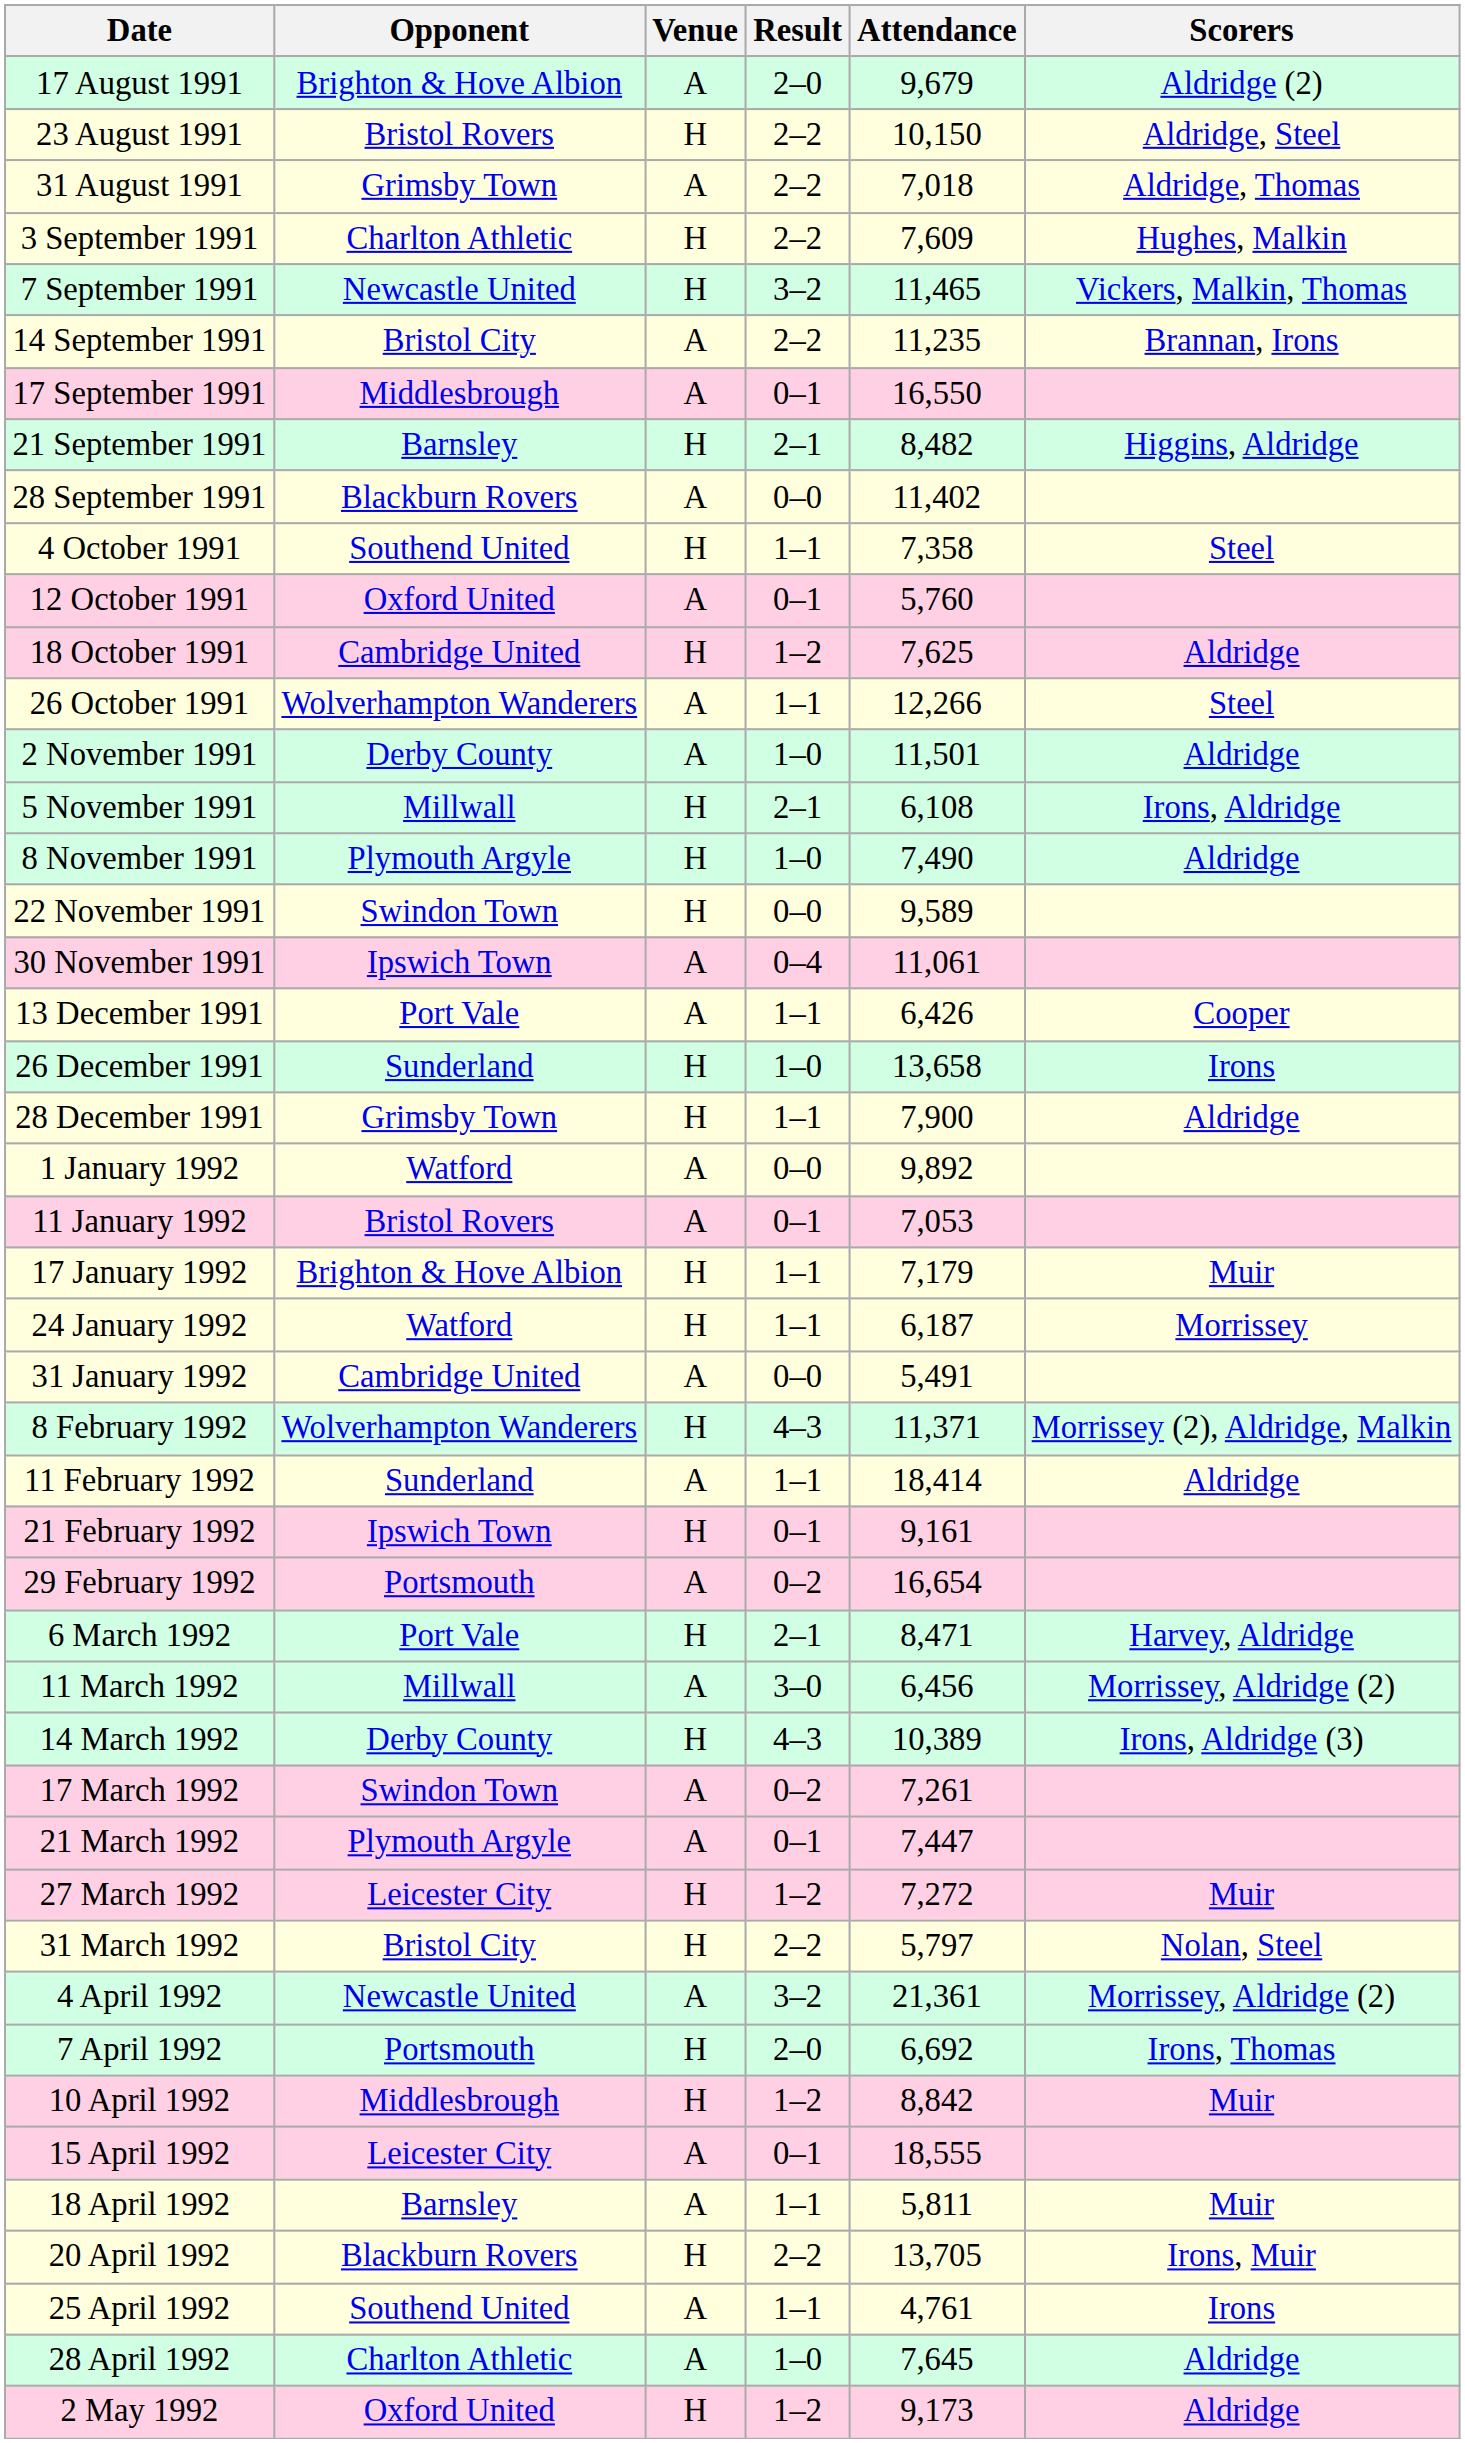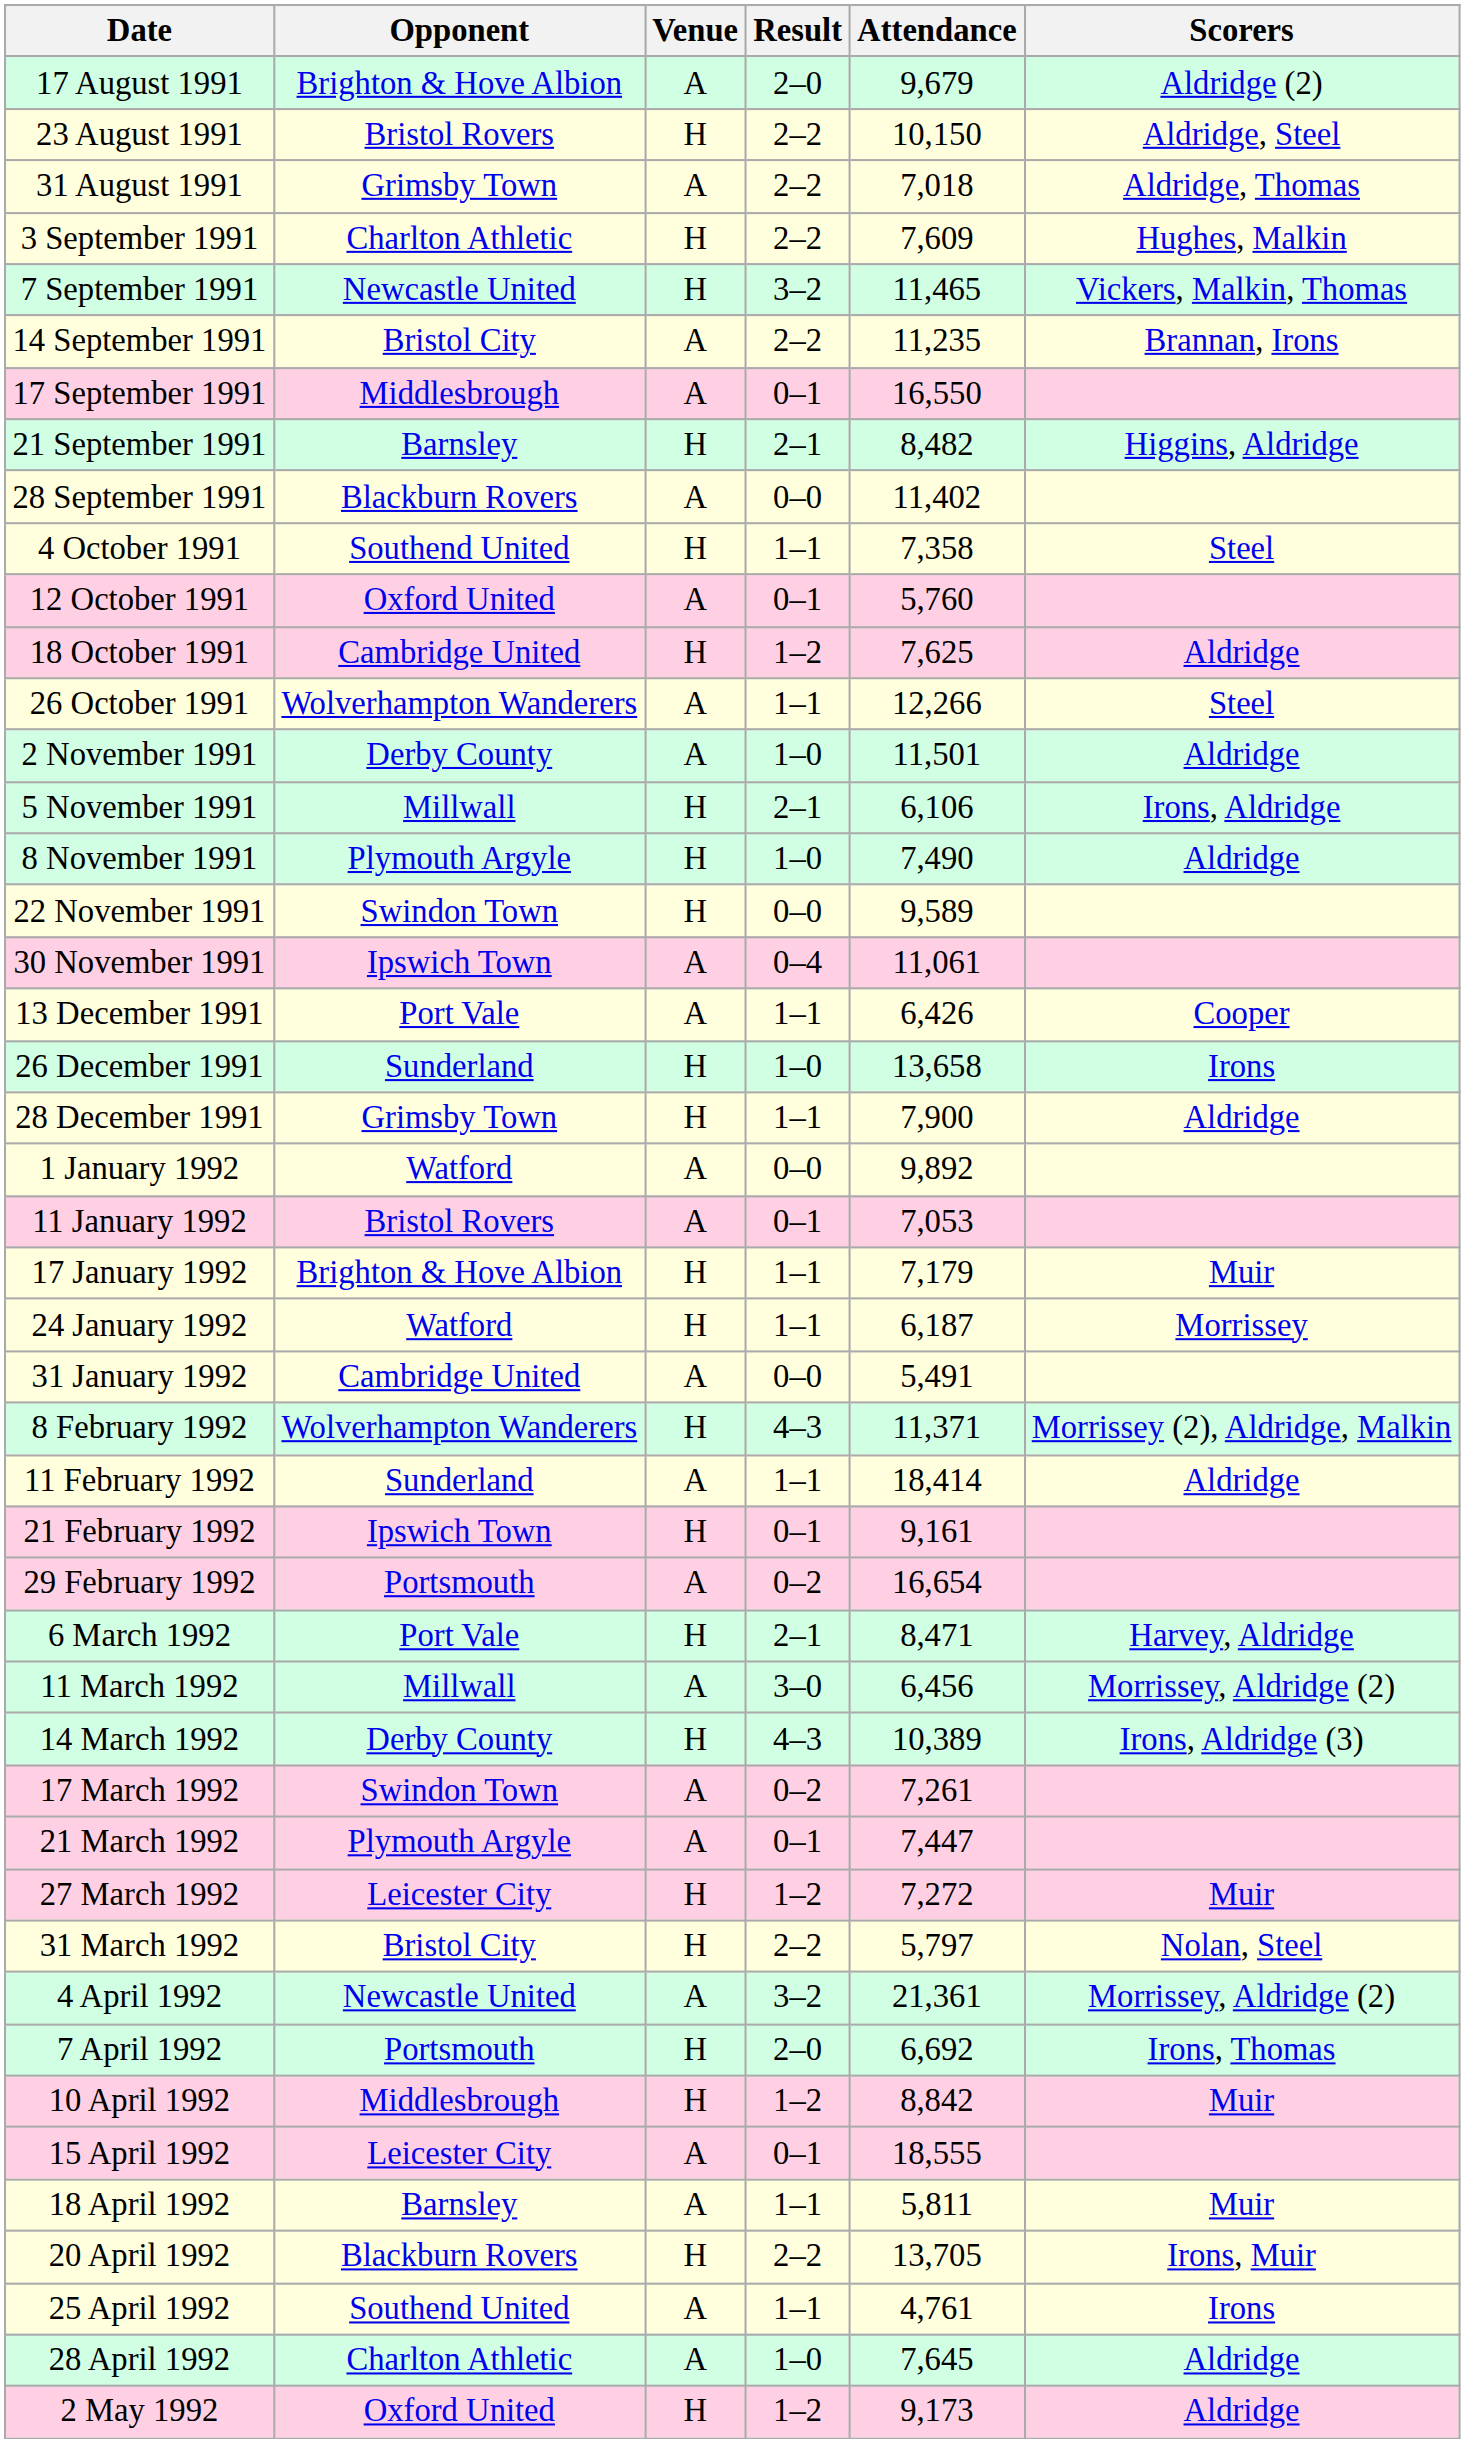 <table class="wikitable sortable" style="font-size:100%; text-align:center">
 <tr>
 <th>Date</th>
 <th>Opponent</th>
 <th>Venue</th>
 <th>Result</th>
 <th>Attendance</th>
 <th>Scorers</th>
 </tr>
 <tr style="background-color: #d0ffe3;">
 <td>17 August 1991</td>
 <td><a href='#'>Brighton & Hove Albion</a></td>
 <td>A</td>
 <td>2–0</td>
 <td>9,679</td>
 <td><a href='#'>Aldridge</a> (2)</td>
 </tr>
 <tr style="background-color: #ffffdd;">
 <td>23 August 1991</td>
 <td><a href='#'>Bristol Rovers</a></td>
 <td>H</td>
 <td>2–2</td>
 <td>10,150</td>
 <td><a href='#'>Aldridge</a>, <a href='#'>Steel</a></td>
 </tr>
 <tr style="background-color: #ffffdd;">
 <td>31 August 1991</td>
 <td><a href='#'>Grimsby Town</a></td>
 <td>A</td>
 <td>2–2</td>
 <td>7,018</td>
 <td><a href='#'>Aldridge</a>, <a href='#'>Thomas</a></td>
 </tr>
 <tr style="background-color: #ffffdd;">
 <td>3 September 1991</td>
 <td><a href='#'>Charlton Athletic</a></td>
 <td>H</td>
 <td>2–2</td>
 <td>7,609</td>
 <td><a href='#'>Hughes</a>, <a href='#'>Malkin</a></td>
 </tr>
 <tr style="background-color: #d0ffe3;">
 <td>7 September 1991</td>
 <td><a href='#'>Newcastle United</a></td>
 <td>H</td>
 <td>3–2</td>
 <td>11,465</td>
 <td><a href='#'>Vickers</a>, <a href='#'>Malkin</a>, <a href='#'>Thomas</a></td>
 </tr>
 <tr style="background-color: #ffffdd;">
 <td>14 September 1991</td>
 <td><a href='#'>Bristol City</a></td>
 <td>A</td>
 <td>2–2</td>
 <td>11,235</td>
 <td><a href='#'>Brannan</a>, <a href='#'>Irons</a></td>
 </tr>
 <tr style="background-color: #ffd0e3;">
 <td>17 September 1991</td>
 <td><a href='#'>Middlesbrough</a></td>
 <td>A</td>
 <td>0–1</td>
 <td>16,550</td>
 <td></td>
 </tr>
 <tr style="background-color: #d0ffe3;">
 <td>21 September 1991</td>
 <td><a href='#'>Barnsley</a></td>
 <td>H</td>
 <td>2–1</td>
 <td>8,482</td>
 <td><a href='#'>Higgins</a>, <a href='#'>Aldridge</a></td>
 </tr>
 <tr style="background-color: #ffffdd;">
 <td>28 September 1991</td>
 <td><a href='#'>Blackburn Rovers</a></td>
 <td>A</td>
 <td>0–0</td>
 <td>11,402</td>
 <td></td>
 </tr>
 <tr style="background-color: #ffffdd;">
 <td>4 October 1991</td>
 <td><a href='#'>Southend United</a></td>
 <td>H</td>
 <td>1–1</td>
 <td>7,358</td>
 <td><a href='#'>Steel</a></td>
 </tr>
 <tr style="background-color: #ffd0e3;">
 <td>12 October 1991</td>
 <td><a href='#'>Oxford United</a></td>
 <td>A</td>
 <td>0–1</td>
 <td>5,760</td>
 <td></td>
 </tr>
 <tr style="background-color: #ffd0e3;">
 <td>18 October 1991</td>
 <td><a href='#'>Cambridge United</a></td>
 <td>H</td>
 <td>1–2</td>
 <td>7,625</td>
 <td><a href='#'>Aldridge</a></td>
 </tr>
 <tr style="background-color: #ffffdd;">
 <td>26 October 1991</td>
 <td><a href='#'>Wolverhampton Wanderers</a></td>
 <td>A</td>
 <td>1–1</td>
 <td>12,266</td>
 <td><a href='#'>Steel</a></td>
 </tr>
 <tr style="background-color: #d0ffe3;">
 <td>2 November 1991</td>
 <td><a href='#'>Derby County</a></td>
 <td>A</td>
 <td>1–0</td>
 <td>11,501</td>
 <td><a href='#'>Aldridge</a></td>
 </tr>
 <tr style="background-color: #d0ffe3;">
 <td>5 November 1991</td>
 <td><a href='#'>Millwall</a></td>
 <td>H</td>
 <td>2–1</td>
-<td>6,108</td>
+<td>6,106</td>
 <td><a href='#'>Irons</a>, <a href='#'>Aldridge</a></td>
 </tr>
 <tr style="background-color: #d0ffe3;">
 <td>8 November 1991</td>
 <td><a href='#'>Plymouth Argyle</a></td>
 <td>H</td>
 <td>1–0</td>
 <td>7,490</td>
 <td><a href='#'>Aldridge</a></td>
 </tr>
 <tr style="background-color: #ffffdd;">
 <td>22 November 1991</td>
 <td><a href='#'>Swindon Town</a></td>
 <td>H</td>
 <td>0–0</td>
 <td>9,589</td>
 <td></td>
 </tr>
 <tr style="background-color: #ffd0e3;">
 <td>30 November 1991</td>
 <td><a href='#'>Ipswich Town</a></td>
 <td>A</td>
 <td>0–4</td>
 <td>11,061</td>
 <td></td>
 </tr>
 <tr style="background-color: #ffffdd;">
 <td>13 December 1991</td>
 <td><a href='#'>Port Vale</a></td>
 <td>A</td>
 <td>1–1</td>
 <td>6,426</td>
 <td><a href='#'>Cooper</a></td>
 </tr>
 <tr style="background-color: #d0ffe3;">
 <td>26 December 1991</td>
 <td><a href='#'>Sunderland</a></td>
 <td>H</td>
 <td>1–0</td>
 <td>13,658</td>
 <td><a href='#'>Irons</a></td>
 </tr>
 <tr style="background-color: #ffffdd;">
 <td>28 December 1991</td>
 <td><a href='#'>Grimsby Town</a></td>
 <td>H</td>
 <td>1–1</td>
 <td>7,900</td>
 <td><a href='#'>Aldridge</a></td>
 </tr>
 <tr style="background-color: #ffffdd;">
 <td>1 January 1992</td>
 <td><a href='#'>Watford</a></td>
 <td>A</td>
 <td>0–0</td>
 <td>9,892</td>
 <td></td>
 </tr>
 <tr style="background-color: #ffd0e3;">
 <td>11 January 1992</td>
 <td><a href='#'>Bristol Rovers</a></td>
 <td>A</td>
 <td>0–1</td>
 <td>7,053</td>
 <td></td>
 </tr>
 <tr style="background-color: #ffffdd;">
 <td>17 January 1992</td>
 <td><a href='#'>Brighton & Hove Albion</a></td>
 <td>H</td>
 <td>1–1</td>
 <td>7,179</td>
 <td><a href='#'>Muir</a></td>
 </tr>
 <tr style="background-color: #ffffdd;">
 <td>24 January 1992</td>
 <td><a href='#'>Watford</a></td>
 <td>H</td>
 <td>1–1</td>
 <td>6,187</td>
 <td><a href='#'>Morrissey</a></td>
 </tr>
 <tr style="background-color: #ffffdd;">
 <td>31 January 1992</td>
 <td><a href='#'>Cambridge United</a></td>
 <td>A</td>
 <td>0–0</td>
 <td>5,491</td>
 <td></td>
 </tr>
 <tr style="background-color: #d0ffe3;">
 <td>8 February 1992</td>
 <td><a href='#'>Wolverhampton Wanderers</a></td>
 <td>H</td>
 <td>4–3</td>
 <td>11,371</td>
 <td><a href='#'>Morrissey</a> (2), <a href='#'>Aldridge</a>, <a href='#'>Malkin</a></td>
 </tr>
 <tr style="background-color: #ffffdd;">
 <td>11 February 1992</td>
 <td><a href='#'>Sunderland</a></td>
 <td>A</td>
 <td>1–1</td>
 <td>18,414</td>
 <td><a href='#'>Aldridge</a></td>
 </tr>
 <tr style="background-color: #ffd0e3;">
 <td>21 February 1992</td>
 <td><a href='#'>Ipswich Town</a></td>
 <td>H</td>
 <td>0–1</td>
 <td>9,161</td>
 <td></td>
 </tr>
 <tr style="background-color: #ffd0e3;">
 <td>29 February 1992</td>
 <td><a href='#'>Portsmouth</a></td>
 <td>A</td>
 <td>0–2</td>
 <td>16,654</td>
 <td></td>
 </tr>
 <tr style="background-color: #d0ffe3;">
 <td>6 March 1992</td>
 <td><a href='#'>Port Vale</a></td>
 <td>H</td>
 <td>2–1</td>
 <td>8,471</td>
 <td><a href='#'>Harvey</a>, <a href='#'>Aldridge</a></td>
 </tr>
 <tr style="background-color: #d0ffe3;">
 <td>11 March 1992</td>
 <td><a href='#'>Millwall</a></td>
 <td>A</td>
 <td>3–0</td>
 <td>6,456</td>
 <td><a href='#'>Morrissey</a>, <a href='#'>Aldridge</a> (2)</td>
 </tr>
 <tr style="background-color: #d0ffe3;">
 <td>14 March 1992</td>
 <td><a href='#'>Derby County</a></td>
 <td>H</td>
 <td>4–3</td>
 <td>10,389</td>
 <td><a href='#'>Irons</a>, <a href='#'>Aldridge</a> (3)</td>
 </tr>
 <tr style="background-color: #ffd0e3;">
 <td>17 March 1992</td>
 <td><a href='#'>Swindon Town</a></td>
 <td>A</td>
 <td>0–2</td>
 <td>7,261</td>
 <td></td>
 </tr>
 <tr style="background-color: #ffd0e3;">
 <td>21 March 1992</td>
 <td><a href='#'>Plymouth Argyle</a></td>
 <td>A</td>
 <td>0–1</td>
 <td>7,447</td>
 <td></td>
 </tr>
 <tr style="background-color: #ffd0e3;">
 <td>27 March 1992</td>
 <td><a href='#'>Leicester City</a></td>
 <td>H</td>
 <td>1–2</td>
 <td>7,272</td>
 <td><a href='#'>Muir</a></td>
 </tr>
 <tr style="background-color: #ffffdd;">
 <td>31 March 1992</td>
 <td><a href='#'>Bristol City</a></td>
 <td>H</td>
 <td>2–2</td>
 <td>5,797</td>
 <td><a href='#'>Nolan</a>, <a href='#'>Steel</a></td>
 </tr>
 <tr style="background-color: #d0ffe3;">
 <td>4 April 1992</td>
 <td><a href='#'>Newcastle United</a></td>
 <td>A</td>
 <td>3–2</td>
 <td>21,361</td>
 <td><a href='#'>Morrissey</a>, <a href='#'>Aldridge</a> (2)</td>
 </tr>
 <tr style="background-color: #d0ffe3;">
 <td>7 April 1992</td>
 <td><a href='#'>Portsmouth</a></td>
 <td>H</td>
 <td>2–0</td>
 <td>6,692</td>
 <td><a href='#'>Irons</a>, <a href='#'>Thomas</a></td>
 </tr>
 <tr style="background-color: #ffd0e3;">
 <td>10 April 1992</td>
 <td><a href='#'>Middlesbrough</a></td>
 <td>H</td>
 <td>1–2</td>
 <td>8,842</td>
 <td><a href='#'>Muir</a></td>
 </tr>
 <tr style="background-color: #ffd0e3;">
 <td>15 April 1992</td>
 <td><a href='#'>Leicester City</a></td>
 <td>A</td>
 <td>0–1</td>
 <td>18,555</td>
 <td></td>
 </tr>
 <tr style="background-color: #ffffdd;">
 <td>18 April 1992</td>
 <td><a href='#'>Barnsley</a></td>
 <td>A</td>
 <td>1–1</td>
 <td>5,811</td>
 <td><a href='#'>Muir</a></td>
 </tr>
 <tr style="background-color: #ffffdd;">
 <td>20 April 1992</td>
 <td><a href='#'>Blackburn Rovers</a></td>
 <td>H</td>
 <td>2–2</td>
 <td>13,705</td>
 <td><a href='#'>Irons</a>, <a href='#'>Muir</a></td>
 </tr>
 <tr style="background-color: #ffffdd;">
 <td>25 April 1992</td>
 <td><a href='#'>Southend United</a></td>
 <td>A</td>
 <td>1–1</td>
 <td>4,761</td>
 <td><a href='#'>Irons</a></td>
 </tr>
 <tr style="background-color: #d0ffe3;">
 <td>28 April 1992</td>
 <td><a href='#'>Charlton Athletic</a></td>
 <td>A</td>
 <td>1–0</td>
 <td>7,645</td>
 <td><a href='#'>Aldridge</a></td>
 </tr>
 <tr style="background-color: #ffd0e3;">
 <td>2 May 1992</td>
 <td><a href='#'>Oxford United</a></td>
 <td>H</td>
 <td>1–2</td>
 <td>9,173</td>
 <td><a href='#'>Aldridge</a></td>
 </tr>
 </table>
